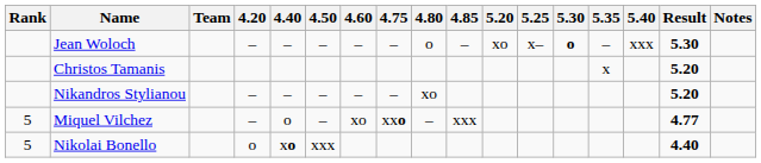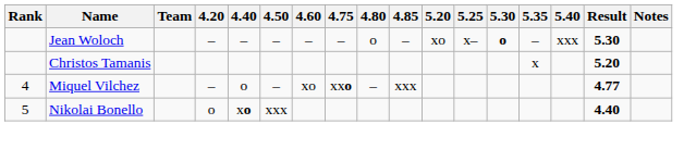 <table class="wikitable sortable" style="text-align:center">
 <tr>
 <th>Rank</th>
 <th>Name</th>
 <th>Team</th>
 <th>4.20</th>
 <th>4.40</th>
 <th>4.50</th>
 <th>4.60</th>
 <th>4.75</th>
 <th>4.80</th>
 <th>4.85</th>
 <th>5.20</th>
 <th>5.25</th>
 <th>5.30</th>
 <th>5.35</th>
 <th>5.40</th>
 <th>Result</th>
 <th>Notes</th>
 </tr>
 <tr>
 <td></td>
 <td align="left"><a href='#'>Jean Woloch</a></td>
 <td align=left></td>
 <td>–</td>
 <td>–</td>
 <td>–</td>
 <td>–</td>
 <td>–</td>
 <td>o</td>
 <td>–</td>
 <td>xo</td>
 <td>x–</td>
 <td><strong>o</strong></td>
 <td>–</td>
 <td>xxx</td>
 <td><strong>5.30</strong></td>
 <td></td>
 </tr>
 <tr>
 <td></td>
 <td align="left"><a href='#'>Christos Tamanis</a></td>
 <td align=left></td>
 <td></td>
 <td></td>
 <td></td>
 <td></td>
 <td></td>
 <td></td>
 <td></td>
 <td></td>
 <td></td>
 <td></td>
 <td>x</td>
 <td></td>
 <td><strong>5.20</strong></td>
 <td></td>
 </tr>
 <tr>
-<td></td>
-<td align="left"><a href='#'>Nikandros Stylianou</a></td>
-<td align=left></td>
-<td>–</td>
-<td>–</td>
-<td>–</td>
-<td>–</td>
-<td>–</td>
-<td>xo</td>
-<td></td>
-<td></td>
-<td></td>
-<td></td>
-<td></td>
-<td></td>
-<td><strong>5.20</strong></td>
-<td></td>
-</tr>
-<tr>
-<td>5</td>
+<td>4</td>
 <td align="left"><a href='#'>Miquel Vilchez</a></td>
 <td align=left></td>
 <td>–</td>
 <td>o</td>
 <td>–</td>
 <td>xo</td>
 <td>xx<strong>o</strong></td>
 <td>–</td>
 <td>xxx</td>
 <td></td>
 <td></td>
 <td></td>
 <td></td>
 <td></td>
 <td><strong>4.77</strong></td>
 <td></td>
 </tr>
 <tr>
 <td>5</td>
 <td align="left"><a href='#'>Nikolai Bonello</a></td>
 <td align=left></td>
 <td>o</td>
 <td>x<strong>o</strong></td>
 <td>xxx</td>
 <td></td>
 <td></td>
 <td></td>
 <td></td>
 <td></td>
 <td></td>
 <td></td>
 <td></td>
 <td></td>
 <td><strong>4.40</strong></td>
 <td></td>
 </tr>
 </table>
